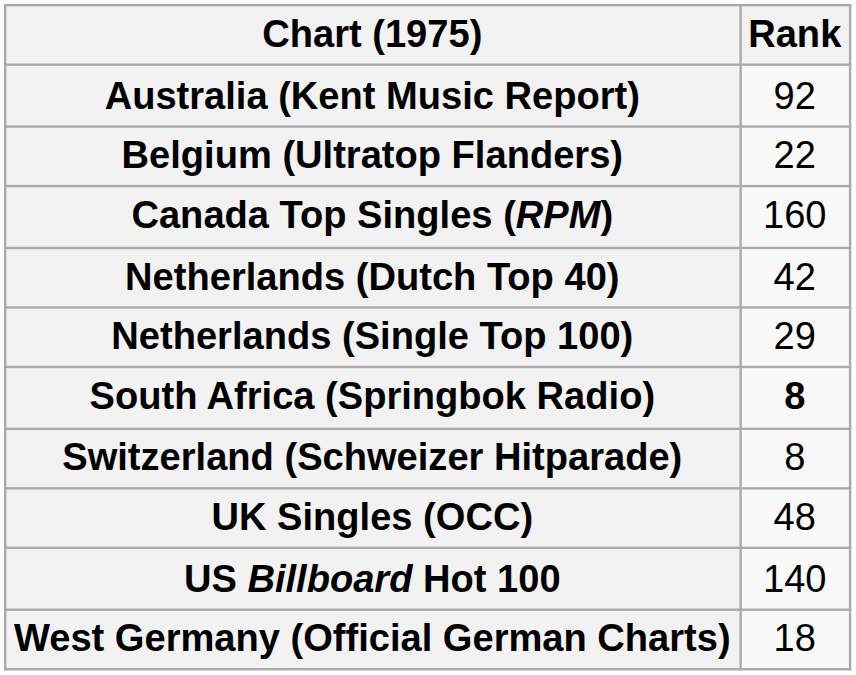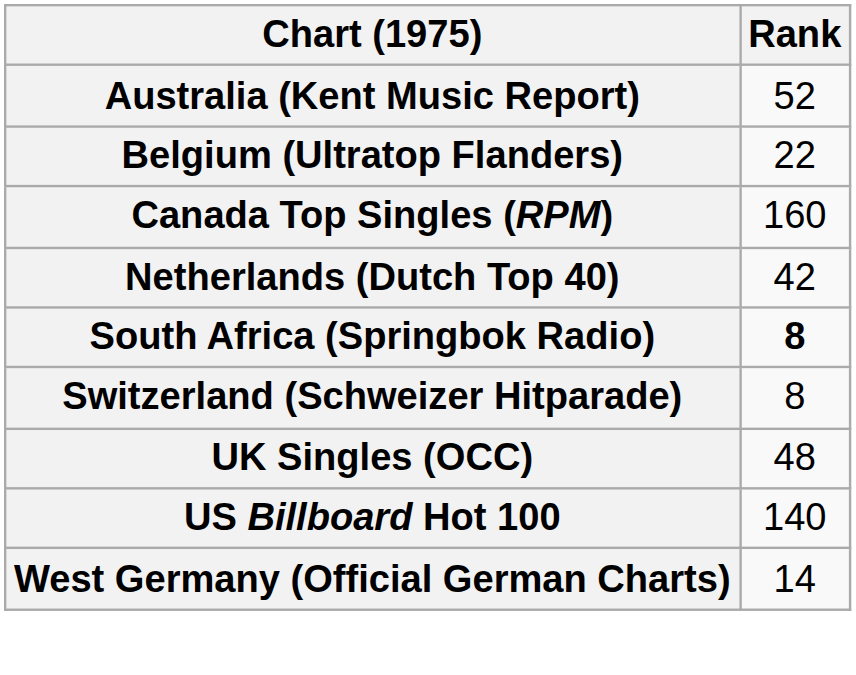 <table class="wikitable sortable plainrowheaders" style="text-align:center">
 <tr>
 <th>Chart (1975)</th>
 <th>Rank</th>
 </tr>
 <tr>
 <th scope="row">Australia (Kent Music Report)</th>
-<td>92</td>
+<td>52</td>
 </tr>
 <tr>
 <th scope="row">Belgium (Ultratop Flanders)</th>
 <td>22</td>
 </tr>
 <tr>
 <th scope="row">Canada Top Singles (<em>RPM</em>)</th>
 <td>160</td>
 </tr>
 <tr>
 <th scope="row">Netherlands (Dutch Top 40)</th>
 <td>42</td>
-</tr>
-<tr>
-<th scope="row">Netherlands (Single Top 100)</th>
-<td>29</td>
 </tr>
 <tr>
 <th scope="row">South Africa (Springbok Radio)</th>
 <td><strong>8</strong></td>
 </tr>
 <tr>
 <th scope="row">Switzerland (Schweizer Hitparade)</th>
 <td>8</td>
 </tr>
 <tr>
 <th scope="row">UK Singles (OCC)</th>
 <td>48</td>
 </tr>
 <tr>
 <th scope="row">US <em>Billboard</em> Hot 100</th>
 <td>140</td>
 </tr>
 <tr>
 <th scope="row">West Germany (Official German Charts)</th>
-<td>18</td>
+<td>14</td>
 </tr>
 </table>
